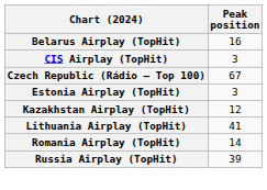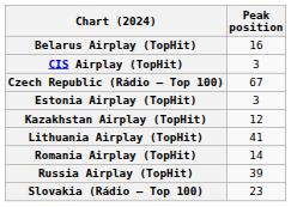 <table class="wikitable plainrowheaders sortable" style="text-align:center">
 <tr>
 <th scope="col">Chart (2024)</th>
 <th scope="col">Peak<br>position</th>
 </tr>
 <tr>
 <th scope="row">Belarus Airplay (TopHit)</th>
 <td>16</td>
 </tr>
 <tr>
 <th scope="row"><a href='#'>CIS</a> Airplay (TopHit)</th>
 <td>3</td>
 </tr>
 <tr>
 <th scope="row">Czech Republic (Rádio – Top 100)</th>
 <td>67</td>
 </tr>
 <tr>
 <th scope="row">Estonia Airplay (TopHit)</th>
 <td>3</td>
 </tr>
 <tr>
 <th scope="row">Kazakhstan Airplay (TopHit)</th>
 <td>12</td>
 </tr>
 <tr>
 <th scope="row">Lithuania Airplay (TopHit)</th>
 <td>41</td>
 </tr>
 <tr>
 <th scope="row">Romania Airplay (TopHit)</th>
 <td>14</td>
 </tr>
 <tr>
 <th scope="row">Russia Airplay (TopHit)</th>
 <td>39</td>
 </tr>
+<tr>
+<th scope="row">Slovakia (Rádio – Top 100)</th>
+<td>23</td>
+</tr>
 </table>
